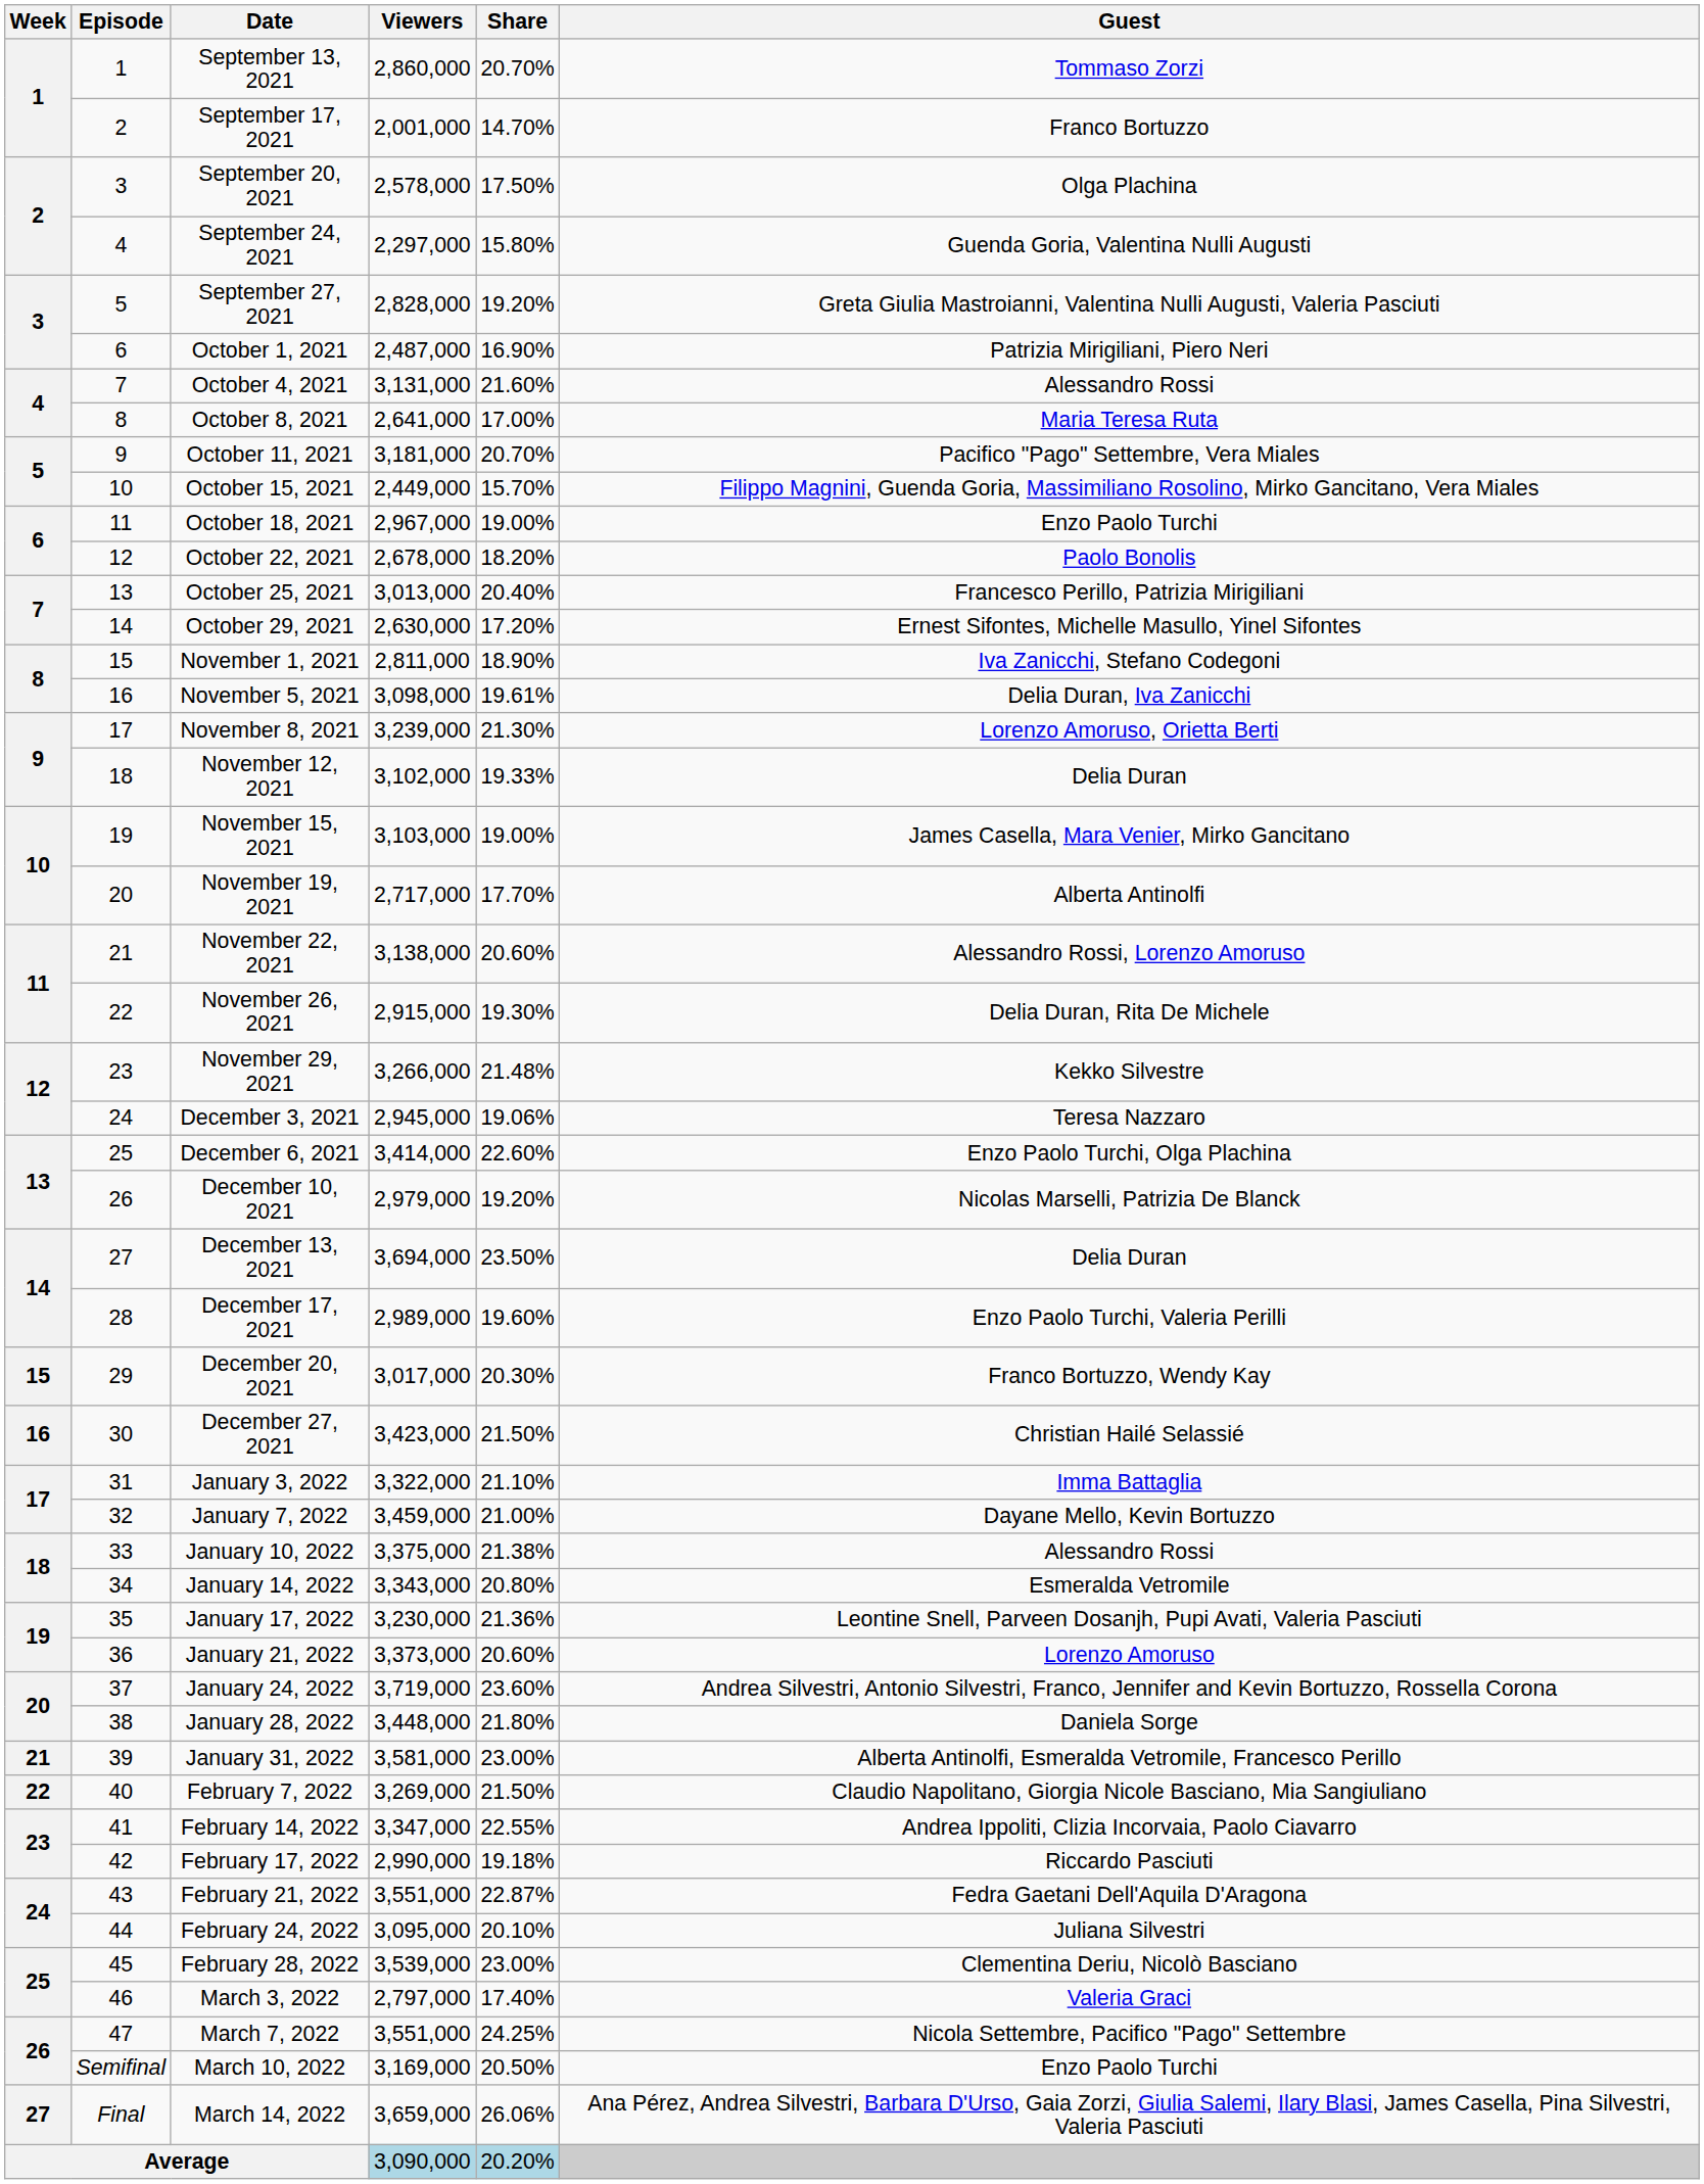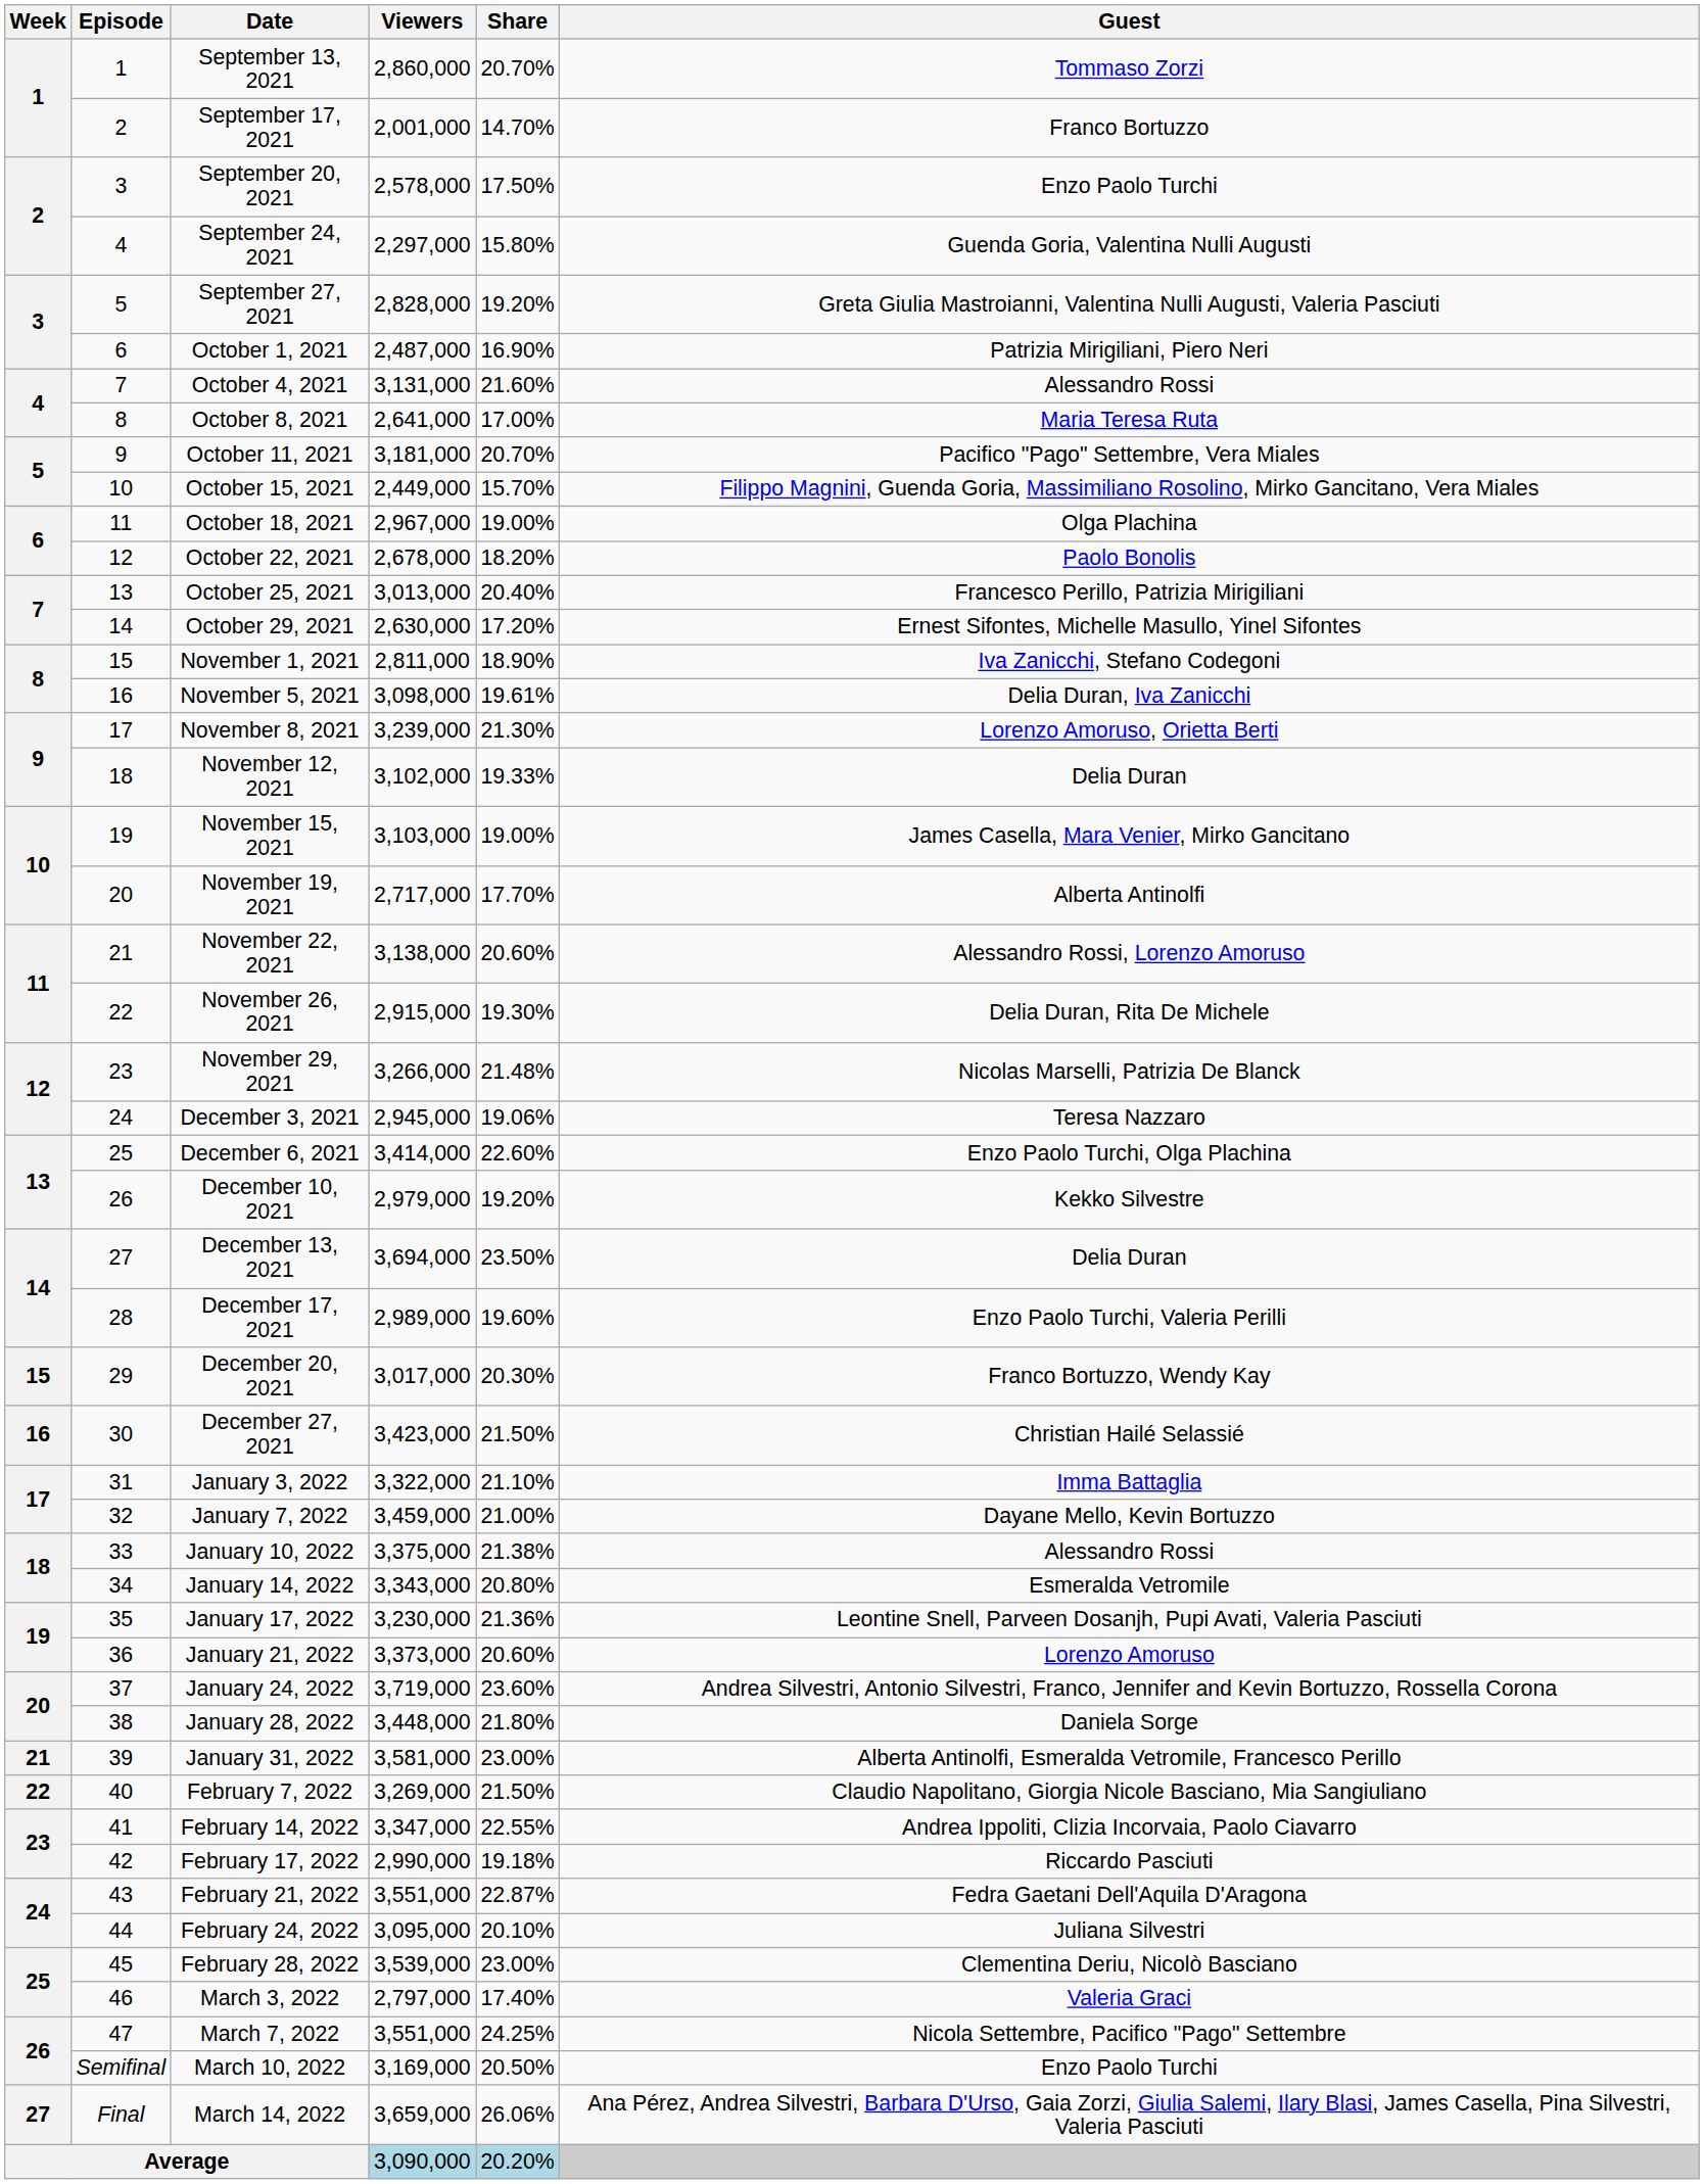 <table class="wikitable" style="text-align:center;">
 <tr>
 <th>Week</th>
 <th>Episode</th>
 <th>Date</th>
 <th>Viewers</th>
 <th>Share</th>
 <th>Guest</th>
 </tr>
 <tr>
 <th rowspan="2">1</th>
 <td>1</td>
 <td>September 13, 2021</td>
 <td>2,860,000</td>
 <td>20.70%</td>
 <td><a href='#'>Tommaso Zorzi</a></td>
 </tr>
 <tr>
 <td>2</td>
 <td>September 17, 2021</td>
 <td>2,001,000</td>
 <td>14.70%</td>
 <td>Franco Bortuzzo</td>
 </tr>
 <tr>
 <th rowspan="2">2</th>
 <td>3</td>
 <td>September 20, 2021</td>
 <td>2,578,000</td>
 <td>17.50%</td>
-<td>Olga Plachina</td>
+<td>Enzo Paolo Turchi</td>
 </tr>
 <tr>
 <td>4</td>
 <td>September 24, 2021</td>
 <td>2,297,000</td>
 <td>15.80%</td>
 <td>Guenda Goria, Valentina Nulli Augusti</td>
 </tr>
 <tr>
 <th rowspan="2">3</th>
 <td>5</td>
 <td>September 27, 2021</td>
 <td>2,828,000</td>
 <td>19.20%</td>
 <td>Greta Giulia Mastroianni, Valentina Nulli Augusti, Valeria Pasciuti</td>
 </tr>
 <tr>
 <td>6</td>
 <td>October 1, 2021</td>
 <td>2,487,000</td>
 <td>16.90%</td>
 <td>Patrizia Mirigiliani, Piero Neri</td>
 </tr>
 <tr>
 <th rowspan="2">4</th>
 <td>7</td>
 <td>October 4, 2021</td>
 <td>3,131,000</td>
 <td>21.60%</td>
 <td>Alessandro Rossi</td>
 </tr>
 <tr>
 <td>8</td>
 <td>October 8, 2021</td>
 <td>2,641,000</td>
 <td>17.00%</td>
 <td><a href='#'>Maria Teresa Ruta</a></td>
 </tr>
 <tr>
 <th rowspan="2">5</th>
 <td>9</td>
 <td>October 11, 2021</td>
 <td>3,181,000</td>
 <td>20.70%</td>
 <td>Pacifico "Pago" Settembre, Vera Miales</td>
 </tr>
 <tr>
 <td>10</td>
 <td>October 15, 2021</td>
 <td>2,449,000</td>
 <td>15.70%</td>
 <td><a href='#'>Filippo Magnini</a>, Guenda Goria, <a href='#'>Massimiliano Rosolino</a>, Mirko Gancitano, Vera Miales</td>
 </tr>
 <tr>
 <th rowspan="2">6</th>
 <td>11</td>
 <td>October 18, 2021</td>
 <td>2,967,000</td>
 <td>19.00%</td>
-<td>Enzo Paolo Turchi</td>
+<td>Olga Plachina</td>
 </tr>
 <tr>
 <td>12</td>
 <td>October 22, 2021</td>
 <td>2,678,000</td>
 <td>18.20%</td>
 <td><a href='#'>Paolo Bonolis</a></td>
 </tr>
 <tr>
 <th rowspan="2">7</th>
 <td>13</td>
 <td>October 25, 2021</td>
 <td>3,013,000</td>
 <td>20.40%</td>
 <td>Francesco Perillo, Patrizia Mirigiliani</td>
 </tr>
 <tr>
 <td>14</td>
 <td>October 29, 2021</td>
 <td>2,630,000</td>
 <td>17.20%</td>
 <td>Ernest Sifontes, Michelle Masullo, Yinel Sifontes</td>
 </tr>
 <tr>
 <th rowspan="2">8</th>
 <td>15</td>
 <td>November 1, 2021</td>
 <td>2,811,000</td>
 <td>18.90%</td>
 <td><a href='#'>Iva Zanicchi</a>, Stefano Codegoni</td>
 </tr>
 <tr>
 <td>16</td>
 <td>November 5, 2021</td>
 <td>3,098,000</td>
 <td>19.61%</td>
 <td>Delia Duran, <a href='#'>Iva Zanicchi</a></td>
 </tr>
 <tr>
 <th rowspan="2">9</th>
 <td>17</td>
 <td>November 8, 2021</td>
 <td>3,239,000</td>
 <td>21.30%</td>
 <td><a href='#'>Lorenzo Amoruso</a>, <a href='#'>Orietta Berti</a></td>
 </tr>
 <tr>
 <td>18</td>
 <td>November 12, 2021</td>
 <td>3,102,000</td>
 <td>19.33%</td>
 <td>Delia Duran</td>
 </tr>
 <tr>
 <th rowspan="2">10</th>
 <td>19</td>
 <td>November 15, 2021</td>
 <td>3,103,000</td>
 <td>19.00%</td>
 <td>James Casella, <a href='#'>Mara Venier</a>, Mirko Gancitano</td>
 </tr>
 <tr>
 <td>20</td>
 <td>November 19, 2021</td>
 <td>2,717,000</td>
 <td>17.70%</td>
 <td>Alberta Antinolfi</td>
 </tr>
 <tr>
 <th rowspan="2">11</th>
 <td>21</td>
 <td>November 22, 2021</td>
 <td>3,138,000</td>
 <td>20.60%</td>
 <td>Alessandro Rossi, <a href='#'>Lorenzo Amoruso</a></td>
 </tr>
 <tr>
 <td>22</td>
 <td>November 26, 2021</td>
 <td>2,915,000</td>
 <td>19.30%</td>
 <td>Delia Duran, Rita De Michele</td>
 </tr>
 <tr>
 <th rowspan="2">12</th>
 <td>23</td>
 <td>November 29, 2021</td>
 <td>3,266,000</td>
 <td>21.48%</td>
-<td>Kekko Silvestre</td>
+<td>Nicolas Marselli, Patrizia De Blanck</td>
 </tr>
 <tr>
 <td>24</td>
 <td>December 3, 2021</td>
 <td>2,945,000</td>
 <td>19.06%</td>
 <td>Teresa Nazzaro</td>
 </tr>
 <tr>
 <th rowspan="2">13</th>
 <td>25</td>
 <td>December 6, 2021</td>
 <td>3,414,000</td>
 <td>22.60%</td>
 <td>Enzo Paolo Turchi, Olga Plachina</td>
 </tr>
 <tr>
 <td>26</td>
 <td>December 10, 2021</td>
 <td>2,979,000</td>
 <td>19.20%</td>
-<td>Nicolas Marselli, Patrizia De Blanck</td>
+<td>Kekko Silvestre</td>
 </tr>
 <tr>
 <th rowspan="2">14</th>
 <td>27</td>
 <td>December 13, 2021</td>
 <td>3,694,000</td>
 <td>23.50%</td>
 <td>Delia Duran</td>
 </tr>
 <tr>
 <td>28</td>
 <td>December 17, 2021</td>
 <td>2,989,000</td>
 <td>19.60%</td>
 <td>Enzo Paolo Turchi, Valeria Perilli</td>
 </tr>
 <tr>
 <th>15</th>
 <td>29</td>
 <td>December 20, 2021</td>
 <td>3,017,000</td>
 <td>20.30%</td>
 <td>Franco Bortuzzo, Wendy Kay</td>
 </tr>
 <tr>
 <th>16</th>
 <td>30</td>
 <td>December 27, 2021</td>
 <td>3,423,000</td>
 <td>21.50%</td>
 <td>Christian Hailé Selassié</td>
 </tr>
 <tr>
 <th rowspan="2">17</th>
 <td>31</td>
 <td>January 3, 2022</td>
 <td>3,322,000</td>
 <td>21.10%</td>
 <td><a href='#'>Imma Battaglia</a></td>
 </tr>
 <tr>
 <td>32</td>
 <td>January 7, 2022</td>
 <td>3,459,000</td>
 <td>21.00%</td>
 <td>Dayane Mello, Kevin Bortuzzo</td>
 </tr>
 <tr>
 <th rowspan="2">18</th>
 <td>33</td>
 <td>January 10, 2022</td>
 <td>3,375,000</td>
 <td>21.38%</td>
 <td>Alessandro Rossi</td>
 </tr>
 <tr>
 <td>34</td>
 <td>January 14, 2022</td>
 <td>3,343,000</td>
 <td>20.80%</td>
 <td>Esmeralda Vetromile</td>
 </tr>
 <tr>
 <th rowspan="2">19</th>
 <td>35</td>
 <td>January 17, 2022</td>
 <td>3,230,000</td>
 <td>21.36%</td>
 <td>Leontine Snell, Parveen Dosanjh, Pupi Avati, Valeria Pasciuti</td>
 </tr>
 <tr>
 <td>36</td>
 <td>January 21, 2022</td>
 <td>3,373,000</td>
 <td>20.60%</td>
 <td><a href='#'>Lorenzo Amoruso</a></td>
 </tr>
 <tr>
 <th rowspan="2">20</th>
 <td>37</td>
 <td>January 24, 2022</td>
 <td>3,719,000</td>
 <td>23.60%</td>
 <td>Andrea Silvestri, Antonio Silvestri, Franco, Jennifer and Kevin Bortuzzo, Rossella Corona</td>
 </tr>
 <tr>
 <td>38</td>
 <td>January 28, 2022</td>
 <td>3,448,000</td>
 <td>21.80%</td>
 <td>Daniela Sorge</td>
 </tr>
 <tr>
 <th>21</th>
 <td>39</td>
 <td>January 31, 2022</td>
 <td>3,581,000</td>
 <td>23.00%</td>
 <td>Alberta Antinolfi, Esmeralda Vetromile, Francesco Perillo</td>
 </tr>
 <tr>
 <th>22</th>
 <td>40</td>
 <td>February 7, 2022</td>
 <td>3,269,000</td>
 <td>21.50%</td>
 <td>Claudio Napolitano, Giorgia Nicole Basciano, Mia Sangiuliano</td>
 </tr>
 <tr>
 <th rowspan="2">23</th>
 <td>41</td>
 <td>February 14, 2022</td>
 <td>3,347,000</td>
 <td>22.55%</td>
 <td>Andrea Ippoliti, Clizia Incorvaia, Paolo Ciavarro</td>
 </tr>
 <tr>
 <td>42</td>
 <td>February 17, 2022</td>
 <td>2,990,000</td>
 <td>19.18%</td>
 <td>Riccardo Pasciuti</td>
 </tr>
 <tr>
 <th rowspan="2">24</th>
 <td>43</td>
 <td>February 21, 2022</td>
 <td>3,551,000</td>
 <td>22.87%</td>
 <td>Fedra Gaetani Dell'Aquila D'Aragona</td>
 </tr>
 <tr>
 <td>44</td>
 <td>February 24, 2022</td>
 <td>3,095,000</td>
 <td>20.10%</td>
 <td>Juliana Silvestri</td>
 </tr>
 <tr>
 <th rowspan="2">25</th>
 <td>45</td>
 <td>February 28, 2022</td>
 <td>3,539,000</td>
 <td>23.00%</td>
 <td>Clementina Deriu, Nicolò Basciano</td>
 </tr>
 <tr>
 <td>46</td>
 <td>March 3, 2022</td>
 <td>2,797,000</td>
 <td>17.40%</td>
 <td><a href='#'>Valeria Graci</a></td>
 </tr>
 <tr>
 <th rowspan="2">26</th>
 <td>47</td>
 <td>March 7, 2022</td>
 <td>3,551,000</td>
 <td>24.25%</td>
 <td>Nicola Settembre, Pacifico "Pago" Settembre</td>
 </tr>
 <tr>
 <td><em>Semifinal</em></td>
 <td>March 10, 2022</td>
 <td>3,169,000</td>
 <td>20.50%</td>
 <td>Enzo Paolo Turchi</td>
 </tr>
 <tr>
 <th>27</th>
 <td><em>Final</em></td>
 <td>March 14, 2022</td>
 <td>3,659,000</td>
 <td>26.06%</td>
 <td>Ana Pérez, Andrea Silvestri, <a href='#'>Barbara D'Urso</a>, Gaia Zorzi, <a href='#'>Giulia Salemi</a>, <a href='#'>Ilary Blasi</a>, James Casella, Pina Silvestri, Valeria Pasciuti</td>
 </tr>
 <tr>
 <th colspan="3">Average</th>
 <td bgcolor="lightblue">3,090,000</td>
 <td bgcolor="lightblue">20.20%</td>
 <td bgcolor="#ccc"></td>
 </tr>
 </table>
